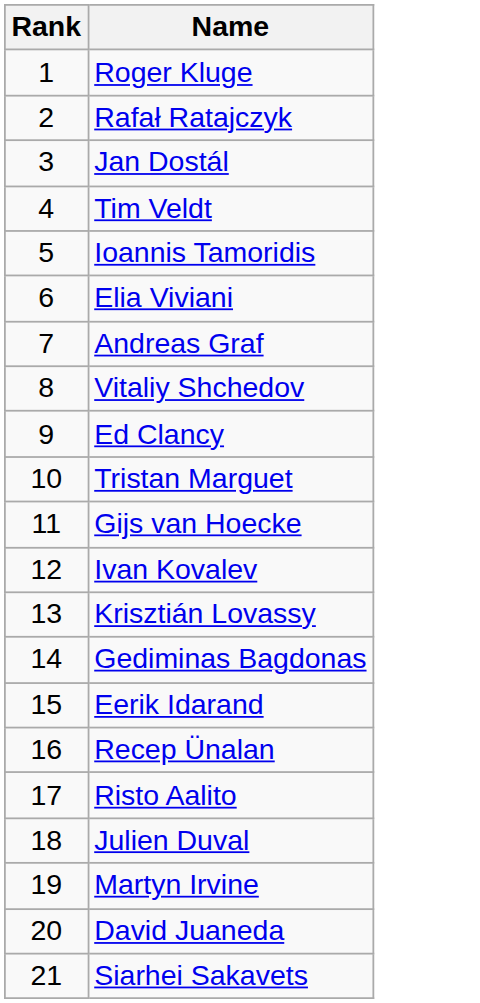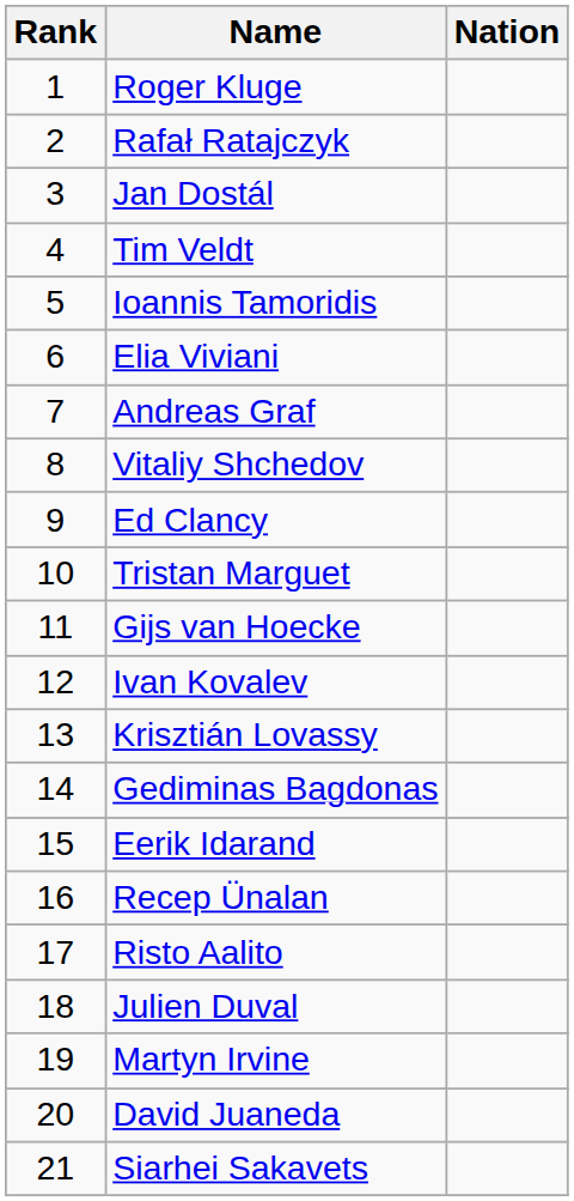 <table class="wikitable sortable" style="text-align:center">
 <tr>
 <th>Rank</th>
 <th>Name</th>
+<th>Nation</th>
 </tr>
 <tr>
 <td>1</td>
 <td align=left><a href='#'>Roger Kluge</a></td>
+<td align=left></td>
 </tr>
 <tr>
 <td>2</td>
 <td align=left><a href='#'>Rafał Ratajczyk</a></td>
+<td align=left></td>
 </tr>
 <tr>
 <td>3</td>
 <td align=left><a href='#'>Jan Dostál</a></td>
+<td align=left></td>
 </tr>
 <tr>
 <td>4</td>
 <td align=left><a href='#'>Tim Veldt</a></td>
+<td align=left></td>
 </tr>
 <tr>
 <td>5</td>
 <td align=left><a href='#'>Ioannis Tamoridis</a></td>
+<td align=left></td>
 </tr>
 <tr>
 <td>6</td>
 <td align=left><a href='#'>Elia Viviani</a></td>
+<td align=left></td>
 </tr>
 <tr>
 <td>7</td>
 <td align=left><a href='#'>Andreas Graf</a></td>
+<td align=left></td>
 </tr>
 <tr>
 <td>8</td>
 <td align=left><a href='#'>Vitaliy Shchedov</a></td>
+<td align=left></td>
 </tr>
 <tr>
 <td>9</td>
 <td align=left><a href='#'>Ed Clancy</a></td>
+<td align=left></td>
 </tr>
 <tr>
 <td>10</td>
 <td align=left><a href='#'>Tristan Marguet</a></td>
+<td align=left></td>
 </tr>
 <tr>
 <td>11</td>
 <td align=left><a href='#'>Gijs van Hoecke</a></td>
+<td align=left></td>
 </tr>
 <tr>
 <td>12</td>
 <td align=left><a href='#'>Ivan Kovalev</a></td>
+<td align=left></td>
 </tr>
 <tr>
 <td>13</td>
 <td align=left><a href='#'>Krisztián Lovassy</a></td>
+<td align=left></td>
 </tr>
 <tr>
 <td>14</td>
 <td align=left><a href='#'>Gediminas Bagdonas</a></td>
+<td align=left></td>
 </tr>
 <tr>
 <td>15</td>
 <td align=left><a href='#'>Eerik Idarand</a></td>
+<td align=left></td>
 </tr>
 <tr>
 <td>16</td>
 <td align=left><a href='#'>Recep Ünalan</a></td>
+<td align=left></td>
 </tr>
 <tr>
 <td>17</td>
 <td align=left><a href='#'>Risto Aalito</a></td>
+<td align=left></td>
 </tr>
 <tr>
 <td>18</td>
 <td align=left><a href='#'>Julien Duval</a></td>
+<td align=left></td>
 </tr>
 <tr>
 <td>19</td>
 <td align=left><a href='#'>Martyn Irvine</a></td>
+<td align=left></td>
 </tr>
 <tr>
 <td>20</td>
 <td align=left><a href='#'>David Juaneda</a></td>
+<td align=left></td>
 </tr>
 <tr>
 <td>21</td>
 <td align=left><a href='#'>Siarhei Sakavets</a></td>
+<td align=left></td>
 </tr>
 </table>
